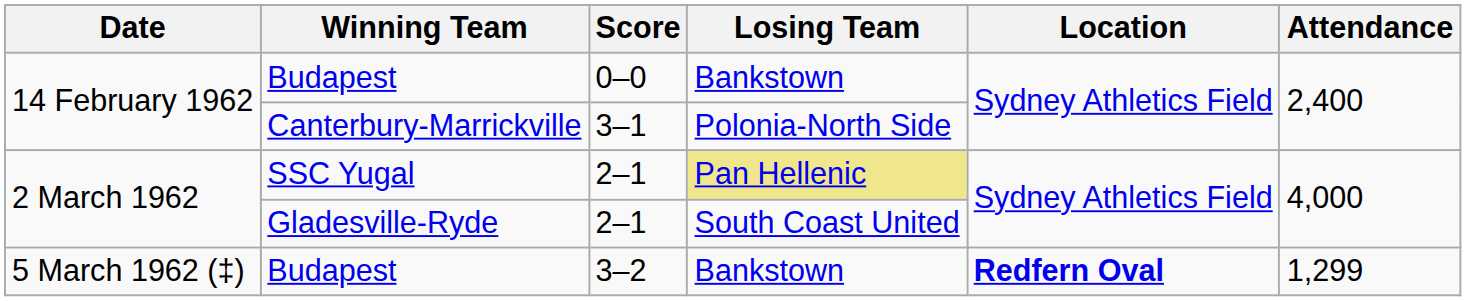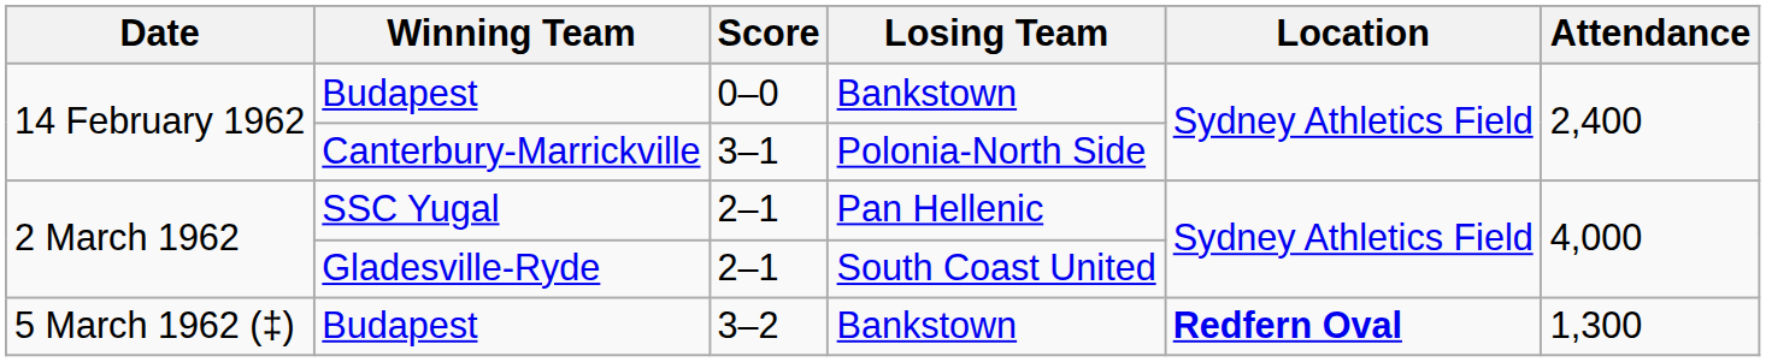 <table class="wikitable">
 <tr>
 <th>Date</th>
 <th>Winning Team</th>
 <th>Score</th>
 <th>Losing Team</th>
 <th>Location</th>
 <th>Attendance</th>
 </tr>
 <tr>
 <td rowspan=2>14 February 1962</td>
 <td><a href='#'>Budapest</a></td>
 <td>0–0</td>
 <td><a href='#'>Bankstown</a></td>
 <td rowspan=2><a href='#'>Sydney Athletics Field</a></td>
 <td rowspan=2>2,400</td>
 </tr>
 <tr>
 <td><a href='#'>Canterbury-Marrickville</a></td>
 <td>3–1</td>
 <td><a href='#'>Polonia-North Side</a></td>
 </tr>
 <tr>
 <td rowspan=2>2 March 1962</td>
 <td><a href='#'>SSC Yugal</a></td>
 <td>2–1</td>
-<td style="background: khaki;"><a href='#'>Pan Hellenic</a></td>
+<td><a href='#'>Pan Hellenic</a></td>
 <td rowspan=2><a href='#'>Sydney Athletics Field</a></td>
 <td rowspan=2>4,000</td>
 </tr>
 <tr>
 <td><a href='#'>Gladesville-Ryde</a></td>
 <td>2–1</td>
 <td><a href='#'>South Coast United</a></td>
 </tr>
 <tr>
 <td>5 March 1962 (‡)</td>
 <td><a href='#'>Budapest</a></td>
 <td>3–2</td>
 <td><a href='#'>Bankstown</a></td>
 <td><strong><a href='#'>Redfern Oval</a></strong></td>
-<td>1,299</td>
+<td>1,300</td>
 </tr>
 </table>
